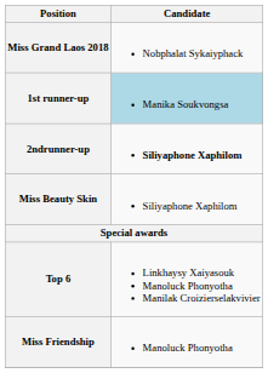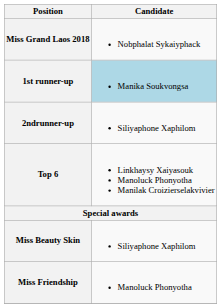 <table class="wikitable" style="font-size: 90%;">
 <tr>
 <th>Position</th>
 <th>Candidate</th>
 </tr>
 <tr>
 <th>Miss Grand Laos 2018</th>
 <td><br><ul><li>Nobphalat Sykaiyphack</li></ul></td>
 </tr>
 <tr>
 <th>1st runner-up</th>
 <td style="background: lightblue;"><br><ul><li>Manika Soukvongsa</li></ul></td>
 </tr>
 <tr>
 <th>2ndrunner-up</th>
-<td><strong><br><ul><li>Siliyaphone Xaphilom</li></ul></strong></td>
+<td><br><ul><li>Siliyaphone Xaphilom</li></ul></td>
 </tr>
 <tr>
-<th>Miss Beauty Skin</th>
-<td><br><ul><li>Siliyaphone Xaphilom</li></ul></td>
+<th>Top 6</th>
+<td><br><ul><li>Linkhaysy Xaiyasouk</li><li>Manoluck Phonyotha</li><li>Manilak Croizierselakvivier</li></ul></td>
 </tr>
 <tr>
 <th colspan=2>Special awards</th>
 </tr>
 <tr>
-<th>Top 6</th>
-<td><br><ul><li>Linkhaysy Xaiyasouk</li><li>Manoluck Phonyotha</li><li>Manilak Croizierselakvivier</li></ul></td>
+<th>Miss Beauty Skin</th>
+<td><br><ul><li>Siliyaphone Xaphilom</li></ul></td>
 </tr>
 <tr>
 <th>Miss Friendship</th>
 <td><br><ul><li>Manoluck Phonyotha</li></ul></td>
 </tr>
 <tr>
 </tr>
 </table>
